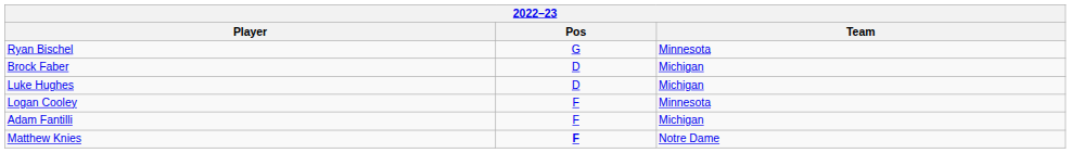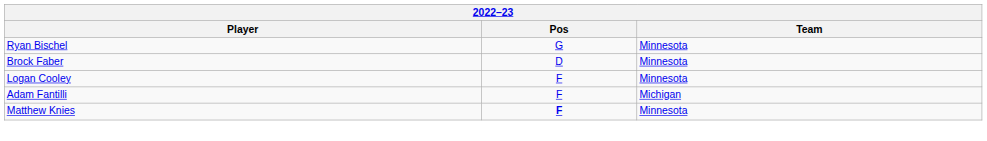 <table class="wikitable" width=95%>
 <tr>
 <th colspan=3><a href='#'>2022–23</a></th>
 </tr>
 <tr>
 <th>Player</th>
 <th>Pos</th>
 <th>Team</th>
 </tr>
 <tr>
 <td><a href='#'>Ryan Bischel</a></td>
 <td style="text-align:center;"><a href='#'>G</a></td>
 <td><a href='#'>Minnesota</a></td>
 </tr>
 <tr>
 <td><a href='#'>Brock Faber</a></td>
 <td style="text-align:center;"><a href='#'>D</a></td>
-<td><a href='#'>Michigan</a></td>
-</tr>
-<tr>
-<td><a href='#'>Luke Hughes</a></td>
-<td style="text-align:center;"><a href='#'>D</a></td>
-<td><a href='#'>Michigan</a></td>
+<td><a href='#'>Minnesota</a></td>
 </tr>
 <tr>
 <td><a href='#'>Logan Cooley</a></td>
 <td style="text-align:center;"><a href='#'>F</a></td>
 <td><a href='#'>Minnesota</a></td>
 </tr>
 <tr>
 <td><a href='#'>Adam Fantilli</a></td>
 <td style="text-align:center;"><a href='#'>F</a></td>
 <td><a href='#'>Michigan</a></td>
 </tr>
 <tr>
 <td><a href='#'>Matthew Knies</a></td>
 <td style="text-align:center;"><strong><a href='#'>F</a></strong></td>
-<td><a href='#'>Notre Dame</a></td>
+<td><a href='#'>Minnesota</a></td>
 </tr>
 </table>
